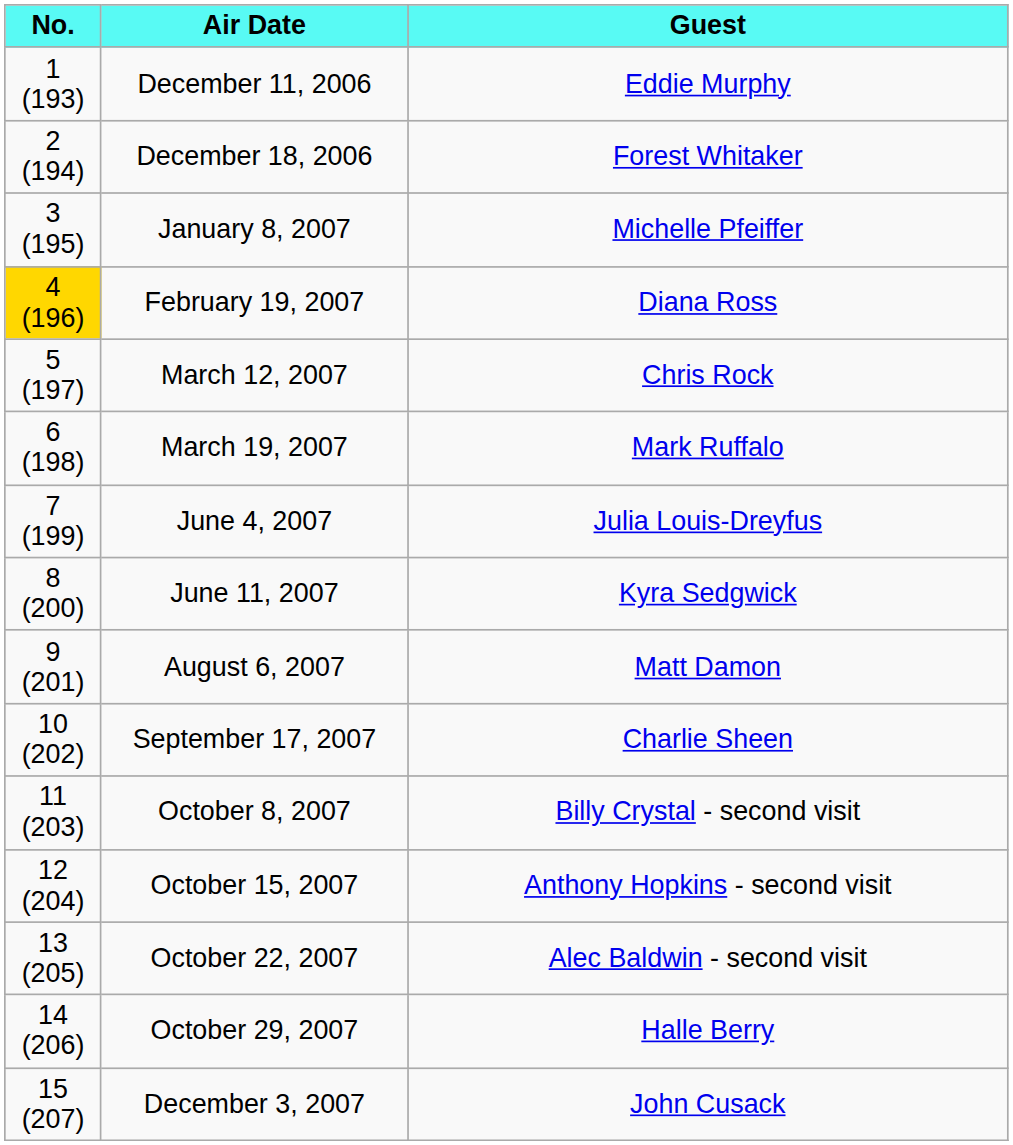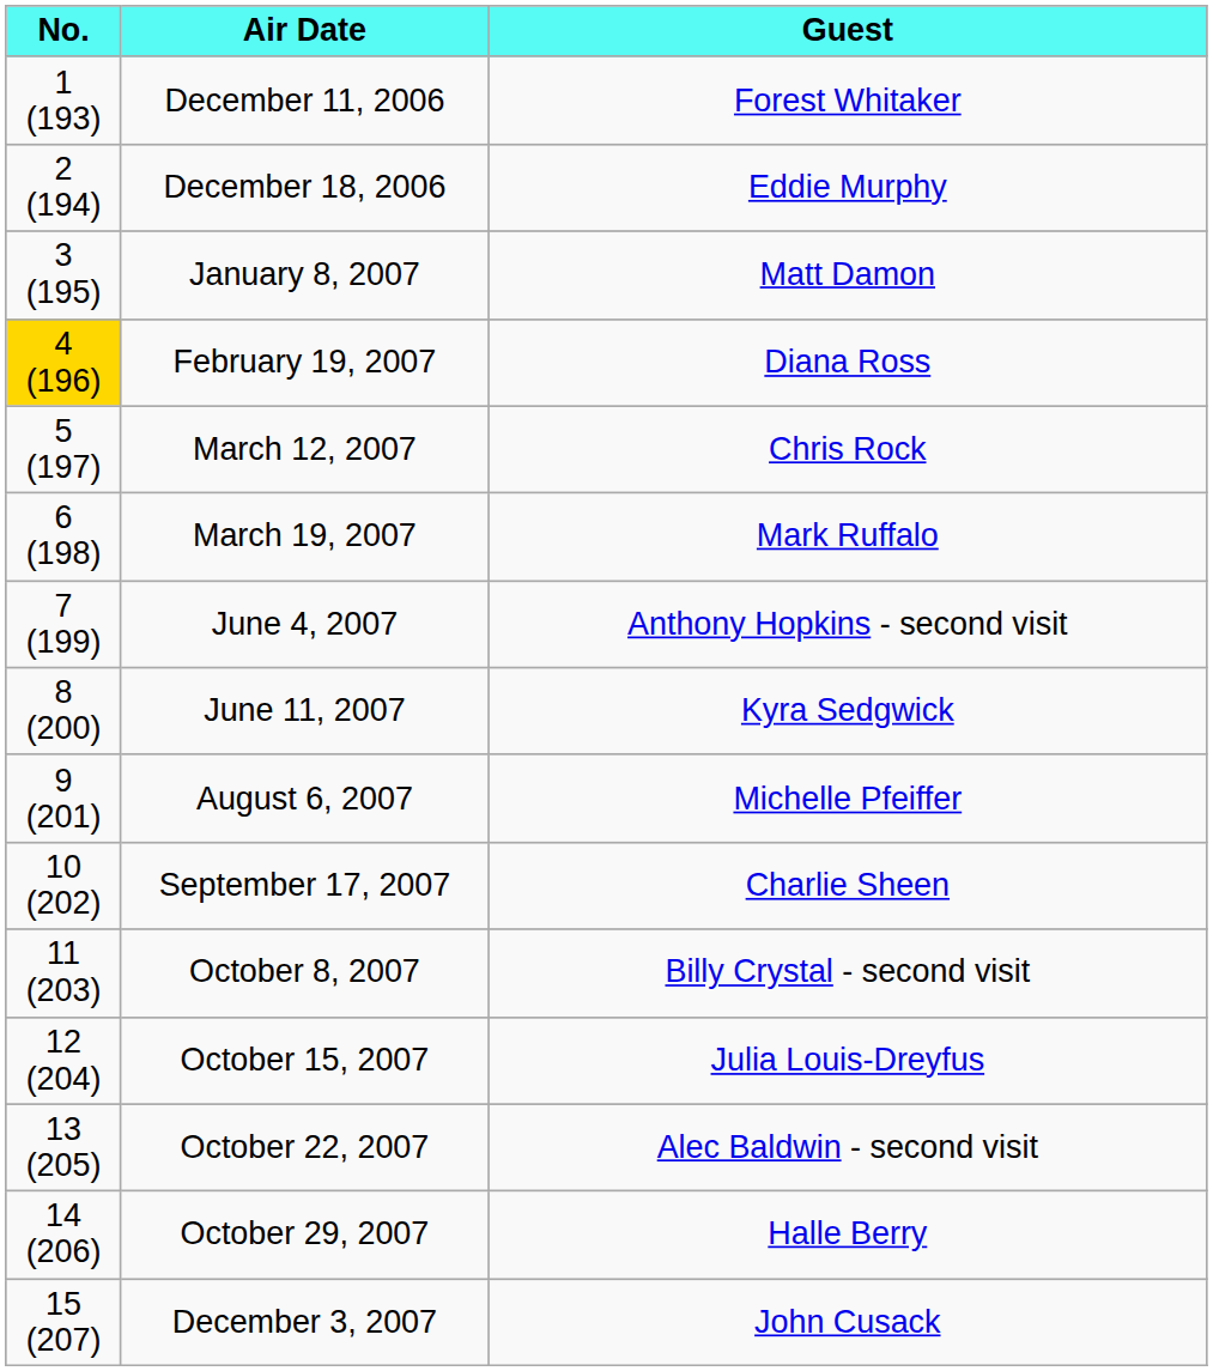 <table class="wikitable" style="text-align:center;">
 <tr>
 <th width="50" style="background:#58FAF4">No.</th>
 <th width="175" style="background:#58FAF4">Air Date</th>
 <th width="350" style="background:#58FAF4">Guest</th>
 </tr>
 <tr>
 <td>1 (193)</td>
 <td>December 11, 2006</td>
-<td><a href='#'>Eddie Murphy</a></td>
+<td><a href='#'>Forest Whitaker</a></td>
 </tr>
 <tr>
 <td>2 (194)</td>
 <td>December 18, 2006</td>
-<td><a href='#'>Forest Whitaker</a></td>
+<td><a href='#'>Eddie Murphy</a></td>
 </tr>
 <tr>
 <td>3 (195)</td>
 <td>January 8, 2007</td>
-<td><a href='#'>Michelle Pfeiffer</a></td>
+<td><a href='#'>Matt Damon</a></td>
 </tr>
 <tr>
 <td style="background: gold;">4 (196)</td>
 <td>February 19, 2007</td>
 <td><a href='#'>Diana Ross</a></td>
 </tr>
 <tr>
 <td>5 (197)</td>
 <td>March 12, 2007</td>
 <td><a href='#'>Chris Rock</a></td>
 </tr>
 <tr>
 <td>6 (198)</td>
 <td>March 19, 2007</td>
 <td><a href='#'>Mark Ruffalo</a></td>
 </tr>
 <tr>
 <td>7 (199)</td>
 <td>June 4, 2007</td>
-<td><a href='#'>Julia Louis-Dreyfus</a></td>
+<td><a href='#'>Anthony Hopkins</a> - second visit</td>
 </tr>
 <tr>
 <td>8 (200)</td>
 <td>June 11, 2007</td>
 <td><a href='#'>Kyra Sedgwick</a></td>
 </tr>
 <tr>
 <td>9 (201)</td>
 <td>August 6, 2007</td>
-<td><a href='#'>Matt Damon</a></td>
+<td><a href='#'>Michelle Pfeiffer</a></td>
 </tr>
 <tr>
 <td>10 (202)</td>
 <td>September 17, 2007</td>
 <td><a href='#'>Charlie Sheen</a></td>
 </tr>
 <tr>
 <td>11 (203)</td>
 <td>October 8, 2007</td>
 <td><a href='#'>Billy Crystal</a> - second visit</td>
 </tr>
 <tr>
 <td>12 (204)</td>
 <td>October 15, 2007</td>
-<td><a href='#'>Anthony Hopkins</a> - second visit</td>
+<td><a href='#'>Julia Louis-Dreyfus</a></td>
 </tr>
 <tr>
 <td>13 (205)</td>
 <td>October 22, 2007</td>
 <td><a href='#'>Alec Baldwin</a> - second visit</td>
 </tr>
 <tr>
 <td>14 (206)</td>
 <td>October 29, 2007</td>
 <td><a href='#'>Halle Berry</a></td>
 </tr>
 <tr>
 <td>15 (207)</td>
 <td>December 3, 2007</td>
 <td><a href='#'>John Cusack</a></td>
 </tr>
 <tr>
 </tr>
 </table>
